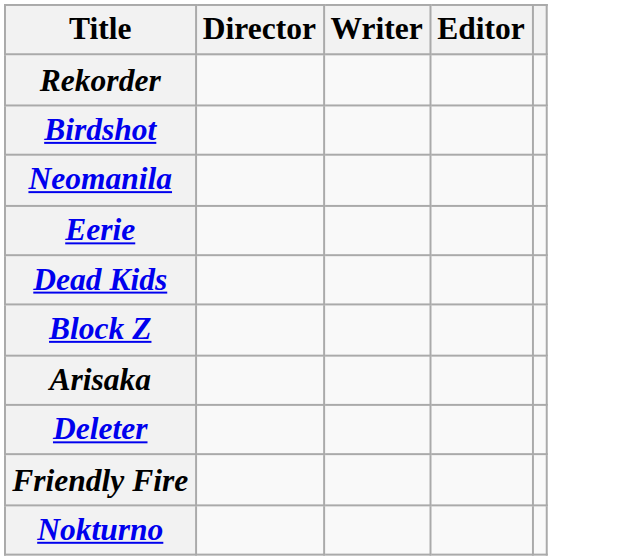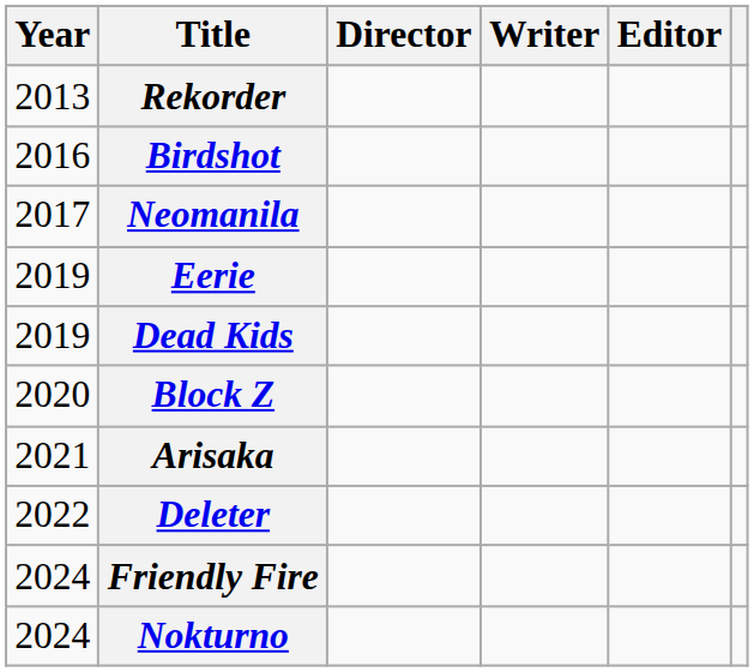 <table class="wikitable plainrowheaders sortable">
 <tr style="background:#ccc; text-align:center;">
+<th scope="col">Year</th>
 <th scope="col">Title</th>
 <th scope="col">Director</th>
 <th scope="col">Writer</th>
 <th scope="col">Editor</th>
 <th scope="col" class="unsortable"></th>
 </tr>
 <tr>
+<td>2013</td>
 <th scope=row><em>Rekorder</em></th>
 <td></td>
 <td></td>
 <td></td>
 <td style="text-align:center;"></td>
 </tr>
 <tr>
+<td>2016</td>
 <th scope=row><em><a href='#'>Birdshot</a></em></th>
 <td></td>
 <td></td>
 <td></td>
 <td style="text-align:center;"></td>
 </tr>
 <tr>
+<td>2017</td>
 <th scope=row><em><a href='#'>Neomanila</a></em></th>
 <td></td>
 <td></td>
 <td></td>
 <td style="text-align:center;"></td>
 </tr>
 <tr>
+<td>2019</td>
 <th scope=row><em><a href='#'>Eerie</a></em></th>
 <td></td>
 <td></td>
 <td></td>
 <td style="text-align:center;"></td>
 </tr>
 <tr>
+<td>2019</td>
 <th scope=row><em><a href='#'>Dead Kids</a></em></th>
 <td></td>
 <td></td>
 <td></td>
 <td style="text-align:center;"></td>
 </tr>
 <tr>
+<td>2020</td>
 <th scope=row><em><a href='#'>Block Z</a></em></th>
 <td></td>
 <td></td>
 <td></td>
 <td style="text-align:center;"></td>
 </tr>
 <tr>
+<td>2021</td>
 <th scope=row><em>Arisaka</em></th>
 <td></td>
 <td></td>
 <td></td>
 <td style="text-align:center;"></td>
 </tr>
 <tr>
+<td>2022</td>
 <th scope=row><em><a href='#'>Deleter</a></em></th>
 <td></td>
 <td></td>
 <td></td>
 <td></td>
 </tr>
 <tr>
+<td>2024</td>
 <th scope=row><em>Friendly Fire</em></th>
 <td></td>
 <td></td>
 <td></td>
 <td></td>
 </tr>
 <tr>
+<td>2024</td>
 <th scope="row"><em><a href='#'>Nokturno</a></th>
 <td></td>
 <td></td>
 <td></td>
 <td></td>
 </tr>
 </table>
